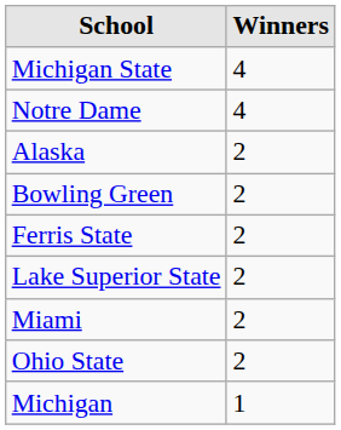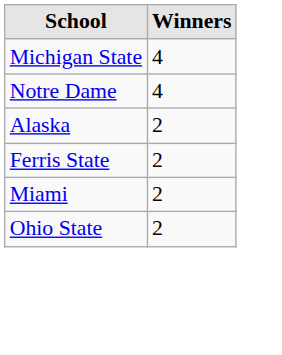 <table class="wikitable">
 <tr>
 <th style="background:#e5e5e5;">School</th>
 <th style="background:#e5e5e5;">Winners</th>
 </tr>
 <tr>
 <td><a href='#'>Michigan State</a></td>
 <td>4</td>
 </tr>
 <tr>
 <td><a href='#'>Notre Dame</a></td>
 <td>4</td>
 </tr>
 <tr>
 <td><a href='#'>Alaska</a></td>
 <td>2</td>
 </tr>
 <tr>
-<td><a href='#'>Bowling Green</a></td>
-<td>2</td>
-</tr>
-<tr>
 <td><a href='#'>Ferris State</a></td>
-<td>2</td>
-</tr>
-<tr>
-<td><a href='#'>Lake Superior State</a></td>
 <td>2</td>
 </tr>
 <tr>
 <td><a href='#'>Miami</a></td>
 <td>2</td>
 </tr>
 <tr>
 <td><a href='#'>Ohio State</a></td>
 <td>2</td>
 </tr>
-<tr>
-<td><a href='#'>Michigan</a></td>
-<td>1</td>
-</tr>
 </table>
